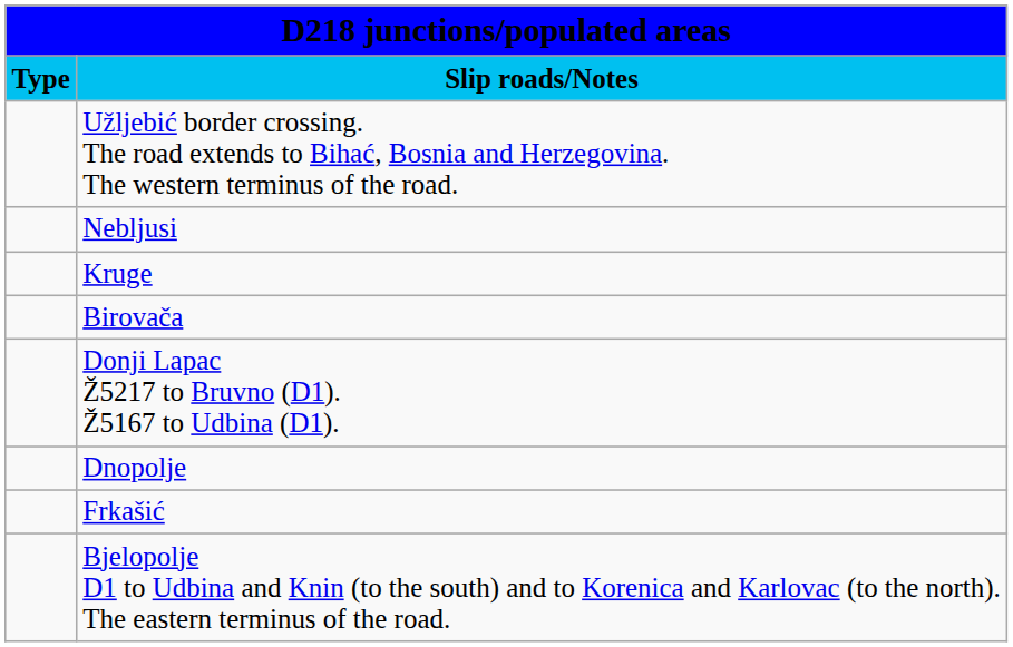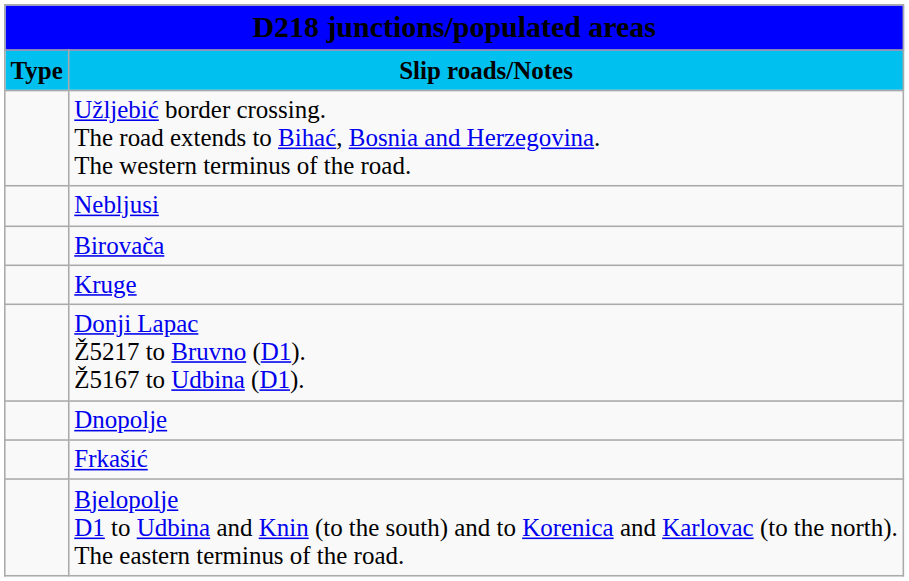 <table class="wikitable">
 <tr>
 <td colspan=2 bgcolor=blue align=center style=margin-top:15><span><big><strong>D218 junctions/populated areas</strong></big></span></td>
 </tr>
 <tr>
 <td align=center bgcolor=00c0f0><strong>Type</strong></td>
 <td align=center bgcolor=00c0f0><strong>Slip roads/Notes</strong></td>
 </tr>
 <tr>
 <td></td>
 <td><a href='#'>Užljebić</a> border crossing.<br>The road extends to <a href='#'>Bihać</a>, <a href='#'>Bosnia and Herzegovina</a>.<br>The western terminus of the road.</td>
 </tr>
 <tr>
 <td></td>
 <td><a href='#'>Nebljusi</a></td>
 </tr>
 <tr>
 <td></td>
-<td><a href='#'>Kruge</a></td>
+<td><a href='#'>Birovača</a></td>
 </tr>
 <tr>
 <td></td>
-<td><a href='#'>Birovača</a></td>
+<td><a href='#'>Kruge</a></td>
 </tr>
 <tr>
 <td></td>
 <td><a href='#'>Donji Lapac</a><br>Ž5217 to <a href='#'>Bruvno</a> (<a href='#'>D1</a>).<br>Ž5167 to <a href='#'>Udbina</a> (<a href='#'>D1</a>).</td>
 </tr>
 <tr>
 <td></td>
 <td><a href='#'>Dnopolje</a></td>
 </tr>
 <tr>
 <td></td>
 <td><a href='#'>Frkašić</a></td>
 </tr>
 <tr>
 <td></td>
 <td><a href='#'>Bjelopolje</a><br> <a href='#'>D1</a> to <a href='#'>Udbina</a> and <a href='#'>Knin</a> (to the south) and to <a href='#'>Korenica</a> and <a href='#'>Karlovac</a> (to the north).<br>The eastern terminus of the road.</td>
 </tr>
 </table>
